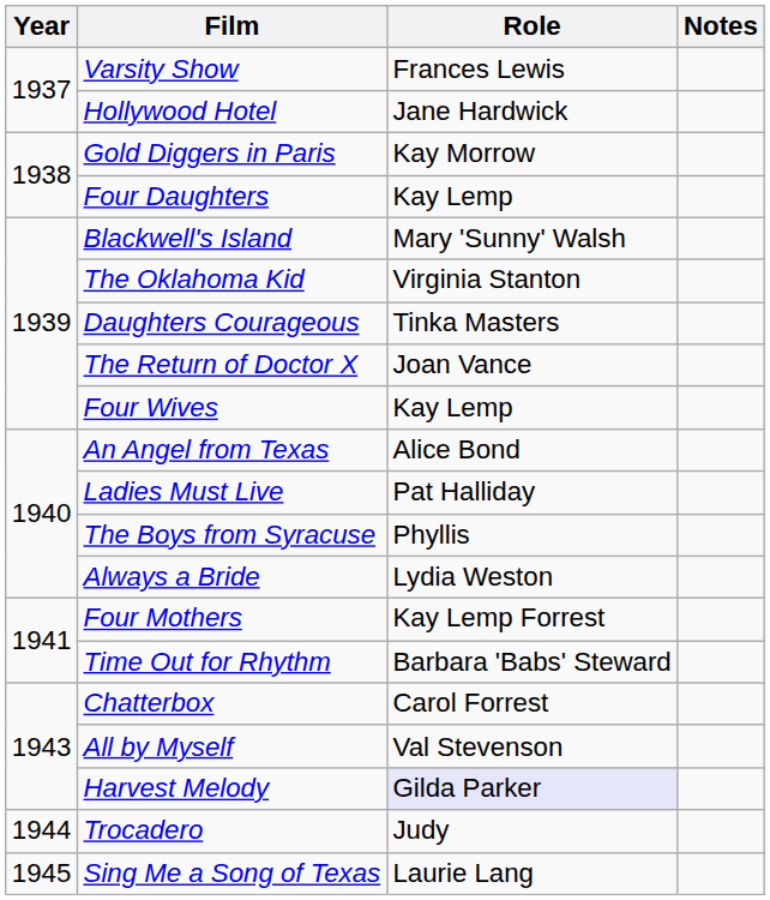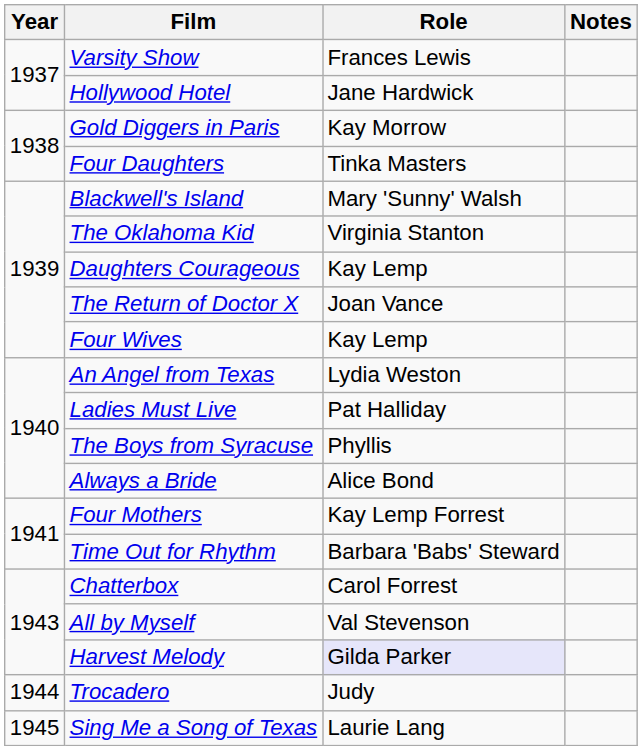 <table class="wikitable sortable">
 <tr>
 <th>Year</th>
 <th>Film</th>
 <th>Role</th>
 <th class="unsortable">Notes</th>
 </tr>
 <tr>
 <td rowspan=2>1937</td>
 <td><em><a href='#'>Varsity Show</a></em></td>
 <td>Frances Lewis</td>
 <td></td>
 </tr>
 <tr>
 <td><em><a href='#'>Hollywood Hotel</a></em></td>
 <td>Jane Hardwick</td>
 <td></td>
 </tr>
 <tr>
 <td rowspan=2>1938</td>
 <td><em><a href='#'>Gold Diggers in Paris</a></em></td>
 <td>Kay Morrow</td>
 <td></td>
 </tr>
 <tr>
 <td><em><a href='#'>Four Daughters</a></em></td>
-<td>Kay Lemp</td>
+<td>Tinka Masters</td>
 <td></td>
 </tr>
 <tr>
 <td rowspan=5>1939</td>
 <td><em><a href='#'>Blackwell's Island</a></em></td>
 <td>Mary 'Sunny' Walsh</td>
 <td></td>
 </tr>
 <tr>
 <td><em><a href='#'>The Oklahoma Kid</a></em></td>
 <td>Virginia Stanton</td>
 <td></td>
 </tr>
 <tr>
 <td><em><a href='#'>Daughters Courageous</a></em></td>
-<td>Tinka Masters</td>
+<td>Kay Lemp</td>
 <td></td>
 </tr>
 <tr>
 <td><em><a href='#'>The Return of Doctor X</a></em></td>
 <td>Joan Vance</td>
 <td></td>
 </tr>
 <tr>
 <td><em><a href='#'>Four Wives</a></em></td>
 <td>Kay Lemp</td>
 <td></td>
 </tr>
 <tr>
 <td rowspan=4>1940</td>
 <td><em><a href='#'>An Angel from Texas</a></em></td>
-<td>Alice Bond</td>
+<td>Lydia Weston</td>
 <td></td>
 </tr>
 <tr>
 <td><em><a href='#'>Ladies Must Live</a></em></td>
 <td>Pat Halliday</td>
 <td></td>
 </tr>
 <tr>
 <td><em><a href='#'>The Boys from Syracuse</a></em></td>
 <td>Phyllis</td>
 <td></td>
 </tr>
 <tr>
 <td><em><a href='#'>Always a Bride</a></em></td>
-<td>Lydia Weston</td>
+<td>Alice Bond</td>
 <td></td>
 </tr>
 <tr>
 <td rowspan=2>1941</td>
 <td><em><a href='#'>Four Mothers</a></em></td>
 <td>Kay Lemp Forrest</td>
 <td></td>
 </tr>
 <tr>
 <td><em><a href='#'>Time Out for Rhythm</a></em></td>
 <td>Barbara 'Babs' Steward</td>
 <td></td>
 </tr>
 <tr>
 <td rowspan=3>1943</td>
 <td><em><a href='#'>Chatterbox</a></em></td>
 <td>Carol Forrest</td>
 <td></td>
 </tr>
 <tr>
 <td><em><a href='#'>All by Myself</a></em></td>
 <td>Val Stevenson</td>
 <td></td>
 </tr>
 <tr>
 <td><em><a href='#'>Harvest Melody</a></em></td>
 <td style="background: lavender;">Gilda Parker</td>
 <td></td>
 </tr>
 <tr>
 <td>1944</td>
 <td><em><a href='#'>Trocadero</a></em></td>
 <td>Judy</td>
 <td></td>
 </tr>
 <tr>
 <td>1945</td>
 <td><em><a href='#'>Sing Me a Song of Texas</a></em></td>
 <td>Laurie Lang</td>
 <td></td>
 </tr>
 </table>
